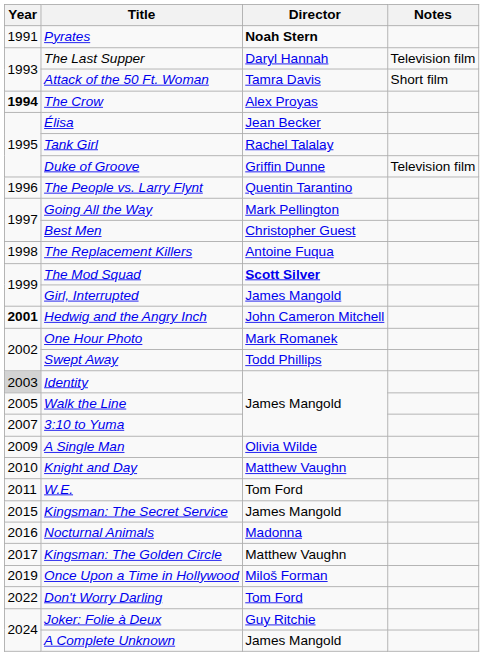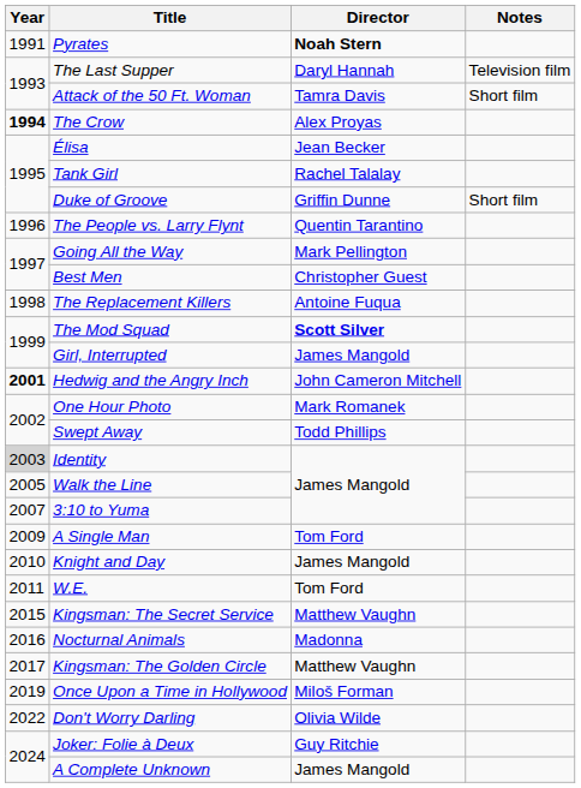 <table class="wikitable sortable">
 <tr>
 <th>Year</th>
 <th>Title</th>
 <th>Director</th>
 <th>Notes</th>
 </tr>
 <tr>
 <td>1991</td>
 <td><em><a href='#'>Pyrates</a></em></td>
 <td><strong>Noah Stern</strong></td>
 <td></td>
 </tr>
 <tr>
 <td rowspan="2">1993</td>
 <td><em>The Last Supper</em></td>
 <td><a href='#'>Daryl Hannah</a></td>
 <td>Television film</td>
 </tr>
 <tr>
 <td><em><a href='#'>Attack of the 50 Ft. Woman</a></em></td>
 <td><a href='#'>Tamra Davis</a></td>
 <td>Short film</td>
 </tr>
 <tr>
 <td><strong>1994</strong></td>
 <td><em><a href='#'>The Crow</a></em></td>
 <td><a href='#'>Alex Proyas</a></td>
 <td></td>
 </tr>
 <tr>
 <td rowspan="3">1995</td>
 <td><em><a href='#'>Élisa</a></em></td>
 <td><a href='#'>Jean Becker</a></td>
 <td></td>
 </tr>
 <tr>
 <td><em><a href='#'>Tank Girl</a></em></td>
 <td><a href='#'>Rachel Talalay</a></td>
 <td></td>
 </tr>
 <tr>
 <td><em><a href='#'>Duke of Groove</a></em></td>
 <td><a href='#'>Griffin Dunne</a></td>
-<td>Television film</td>
+<td>Short film</td>
 </tr>
 <tr>
 <td>1996</td>
 <td><em><a href='#'>The People vs. Larry Flynt</a></em></td>
 <td><a href='#'>Quentin Tarantino</a></td>
 <td></td>
 </tr>
 <tr>
 <td rowspan="2">1997</td>
 <td><em><a href='#'>Going All the Way</a></em></td>
 <td><a href='#'>Mark Pellington</a></td>
 <td></td>
 </tr>
 <tr>
 <td><em><a href='#'>Best Men</a></em></td>
 <td><a href='#'>Christopher Guest</a></td>
 <td></td>
 </tr>
 <tr>
 <td>1998</td>
 <td><em><a href='#'>The Replacement Killers</a></em></td>
 <td><a href='#'>Antoine Fuqua</a></td>
 <td></td>
 </tr>
 <tr>
 <td rowspan="2">1999</td>
 <td><em><a href='#'>The Mod Squad</a></em></td>
 <td><strong><a href='#'>Scott Silver</a></strong></td>
 <td></td>
 </tr>
 <tr>
 <td><em><a href='#'>Girl, Interrupted</a></em></td>
 <td><a href='#'>James Mangold</a></td>
 <td></td>
 </tr>
 <tr>
 <td><strong>2001</strong></td>
 <td><em><a href='#'>Hedwig and the Angry Inch</a></em></td>
 <td><a href='#'>John Cameron Mitchell</a></td>
 <td></td>
 </tr>
 <tr>
 <td rowspan="2">2002</td>
 <td><em><a href='#'>One Hour Photo</a></em></td>
 <td><a href='#'>Mark Romanek</a></td>
 <td></td>
 </tr>
 <tr>
 <td><em><a href='#'>Swept Away</a></em></td>
 <td><a href='#'>Todd Phillips</a></td>
 <td></td>
 </tr>
 <tr>
 <td style="background: lightgrey;">2003</td>
 <td><em><a href='#'>Identity</a></em></td>
 <td rowspan="3">James Mangold</td>
 <td></td>
 </tr>
 <tr>
 <td>2005</td>
 <td><em><a href='#'>Walk the Line</a></em></td>
 <td></td>
 </tr>
 <tr>
 <td>2007</td>
 <td><em><a href='#'>3:10 to Yuma</a></em></td>
 <td></td>
 </tr>
 <tr>
 <td>2009</td>
 <td><em><a href='#'>A Single Man</a></em></td>
-<td><a href='#'>Olivia Wilde</a></td>
+<td><a href='#'>Tom Ford</a></td>
 <td></td>
 </tr>
 <tr>
 <td>2010</td>
 <td><em><a href='#'>Knight and Day</a></em></td>
-<td><a href='#'>Matthew Vaughn</a></td>
+<td>James Mangold</td>
 <td></td>
 </tr>
 <tr>
 <td>2011</td>
 <td><em><a href='#'>W.E.</a></em></td>
 <td>Tom Ford</td>
 <td></td>
 </tr>
 <tr>
 <td>2015</td>
 <td><em><a href='#'>Kingsman: The Secret Service</a></em></td>
-<td>James Mangold</td>
+<td><a href='#'>Matthew Vaughn</a></td>
 <td></td>
 </tr>
 <tr>
 <td>2016</td>
 <td><em><a href='#'>Nocturnal Animals</a></em></td>
 <td><a href='#'>Madonna</a></td>
 <td></td>
 </tr>
 <tr>
 <td>2017</td>
 <td><em><a href='#'>Kingsman: The Golden Circle</a></em></td>
 <td>Matthew Vaughn</td>
 <td></td>
 </tr>
 <tr>
 <td>2019</td>
 <td><em><a href='#'>Once Upon a Time in Hollywood</a></em></td>
 <td><a href='#'>Miloš Forman</a></td>
 <td></td>
 </tr>
 <tr>
 <td>2022</td>
 <td><em><a href='#'>Don't Worry Darling</a></em></td>
-<td><a href='#'>Tom Ford</a></td>
+<td><a href='#'>Olivia Wilde</a></td>
 <td></td>
 </tr>
 <tr>
 <td rowspan="2">2024</td>
 <td><em><a href='#'>Joker: Folie à Deux</a></em></td>
 <td><a href='#'>Guy Ritchie</a></td>
 <td></td>
 </tr>
 <tr>
 <td><em><a href='#'>A Complete Unknown</a></em></td>
 <td>James Mangold</td>
 <td></td>
 </tr>
 </table>
